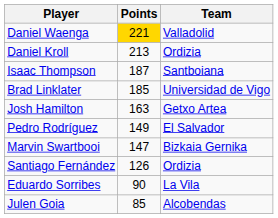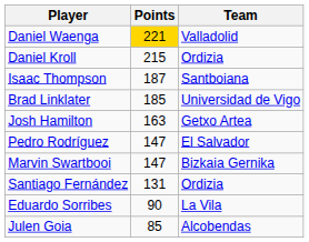 <table class="wikitable">
 <tr>
 <th>Player</th>
 <th>Points</th>
 <th>Team</th>
 </tr>
 <tr>
 <td> <a href='#'>Daniel Waenga</a></td>
 <td style="background: gold; text-align:center;">221</td>
 <td><a href='#'>Valladolid</a></td>
 </tr>
 <tr>
 <td> <a href='#'>Daniel Kroll</a></td>
-<td style="text-align:center;">213</td>
+<td style="text-align:center;">215</td>
 <td><a href='#'>Ordizia</a></td>
 </tr>
 <tr>
 <td> <a href='#'>Isaac Thompson</a></td>
 <td style="text-align:center;">187</td>
 <td><a href='#'>Santboiana</a></td>
 </tr>
 <tr>
 <td> <a href='#'>Brad Linklater</a></td>
 <td style="text-align:center;">185</td>
 <td><a href='#'>Universidad de Vigo</a></td>
 </tr>
 <tr>
 <td> <a href='#'>Josh Hamilton</a></td>
 <td style="text-align:center;">163</td>
 <td><a href='#'>Getxo Artea</a></td>
 </tr>
 <tr>
 <td> <a href='#'>Pedro Rodríguez</a></td>
-<td style="text-align:center;">149</td>
+<td style="text-align:center;">147</td>
 <td><a href='#'>El Salvador</a></td>
 </tr>
 <tr>
 <td> <a href='#'>Marvin Swartbooi</a></td>
 <td style="text-align:center;">147</td>
 <td><a href='#'>Bizkaia Gernika</a></td>
 </tr>
 <tr>
 <td> <a href='#'>Santiago Fernández</a></td>
-<td style="text-align:center;">126</td>
+<td style="text-align:center;">131</td>
 <td><a href='#'>Ordizia</a></td>
 </tr>
 <tr>
 <td> <a href='#'>Eduardo Sorribes</a></td>
 <td style="text-align:center;">90</td>
 <td><a href='#'>La Vila</a></td>
 </tr>
 <tr>
 <td> <a href='#'>Julen Goia</a></td>
 <td style="text-align:center;">85</td>
 <td><a href='#'>Alcobendas</a></td>
 </tr>
 </table>
